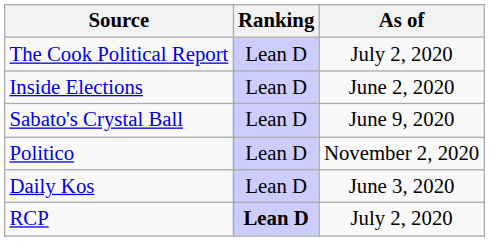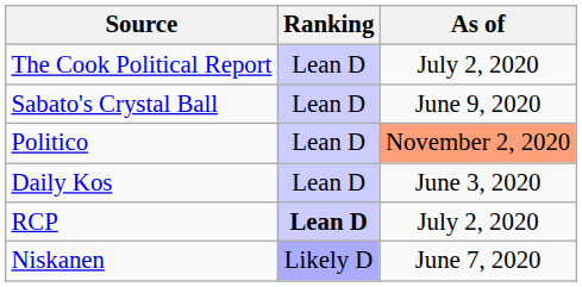 <table class="wikitable" style="text-align:center">
 <tr>
 <th>Source</th>
 <th>Ranking</th>
 <th>As of</th>
 </tr>
 <tr>
 <td align=left><a href='#'>The Cook Political Report</a></td>
 <td style="background:#ccf" data-sort-value=-2>Lean D</td>
 <td>July 2, 2020</td>
 </tr>
 <tr>
-<td align=left><a href='#'>Inside Elections</a></td>
-<td style="background:#ccf" data-sort-value=-2>Lean D</td>
-<td>June 2, 2020</td>
-</tr>
-<tr>
 <td align=left><a href='#'>Sabato's Crystal Ball</a></td>
 <td style="background:#ccf" data-sort-value=-2>Lean D</td>
 <td>June 9, 2020</td>
 </tr>
 <tr>
 <td align="left"><a href='#'>Politico</a></td>
 <td style="background:#ccf" data-sort-value=-2>Lean D</td>
-<td>November 2, 2020</td>
+<td style="background: lightsalmon;">November 2, 2020</td>
 </tr>
 <tr>
 <td align="left"><a href='#'>Daily Kos</a></td>
 <td style="background:#ccf" data-sort-value=-2>Lean D</td>
 <td>June 3, 2020</td>
 </tr>
 <tr>
 <td align="left"><a href='#'>RCP</a></td>
 <td style="background:#ccf" data-sort-value=-2><strong>Lean D</strong></td>
 <td>July 2, 2020</td>
 </tr>
+<tr>
+<td align="left"><a href='#'>Niskanen</a></td>
+<td style="background:#aaf" data-sort-value=-3>Likely D</td>
+<td>June 7, 2020</td>
+</tr>
 </table>
